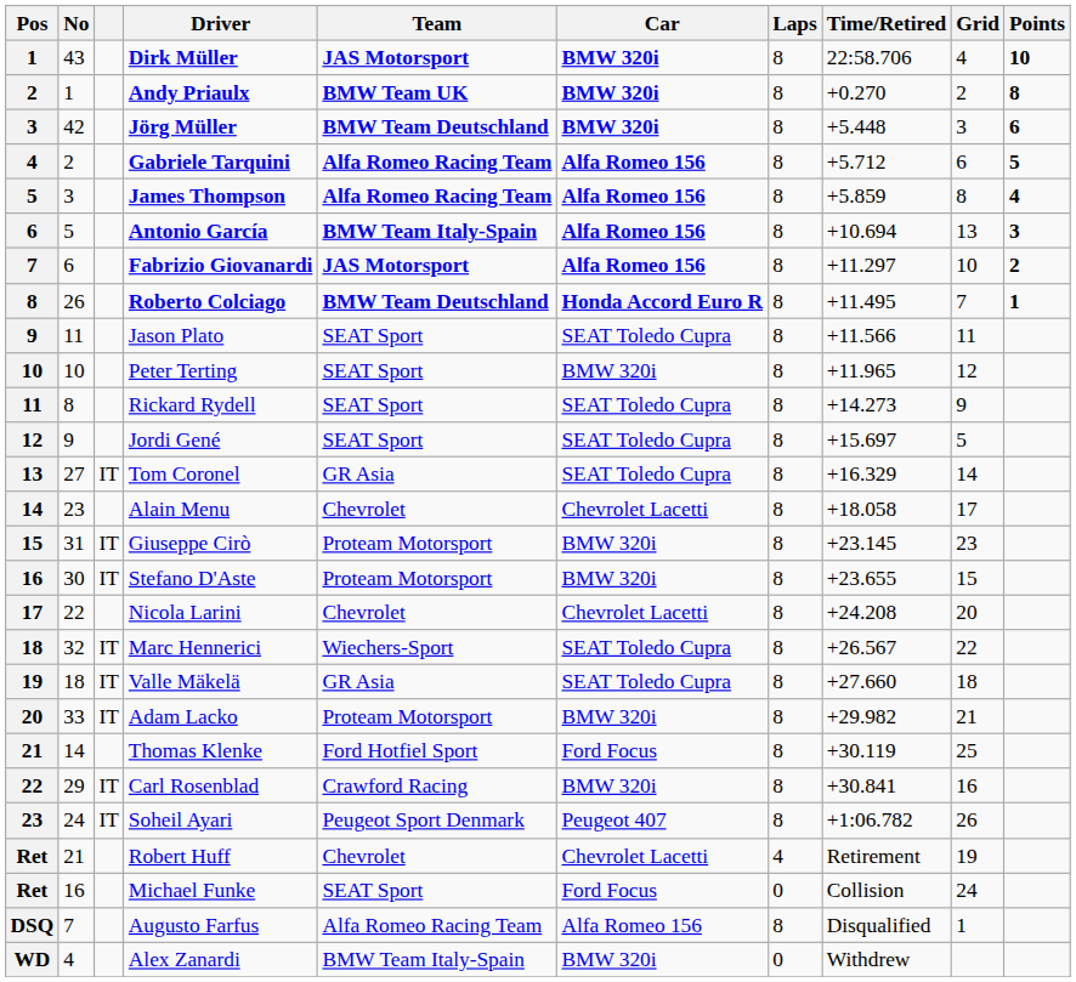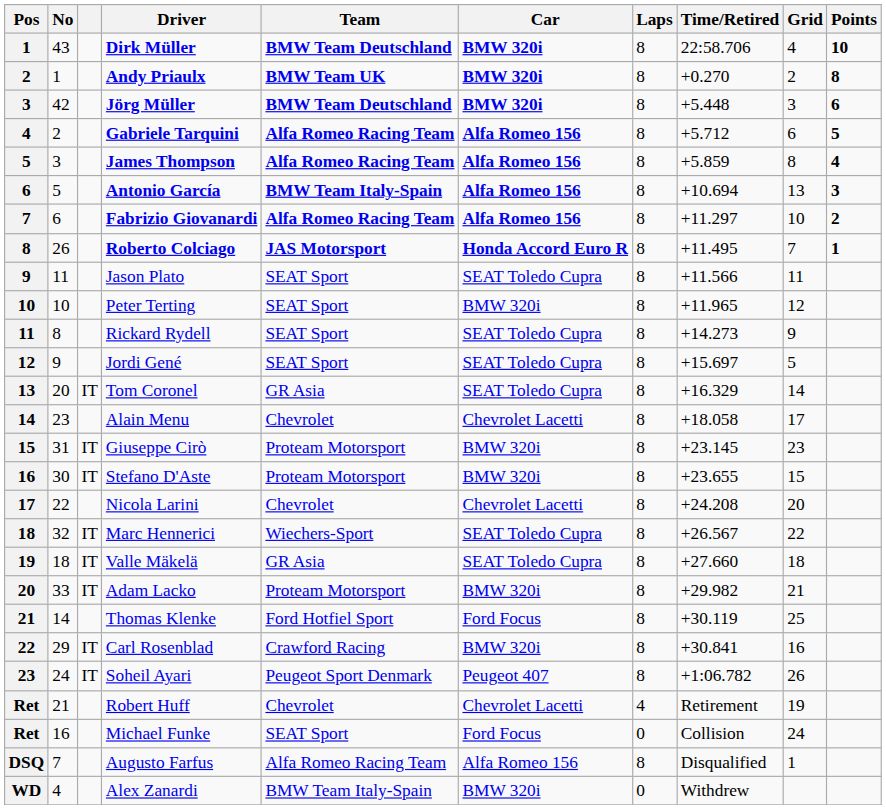 <table class="wikitable" style="font-size: 95%">
 <tr>
 <th>Pos</th>
 <th>No</th>
 <th></th>
 <th>Driver</th>
 <th>Team</th>
 <th>Car</th>
 <th>Laps</th>
 <th>Time/Retired</th>
 <th>Grid</th>
 <th>Points</th>
 </tr>
 <tr>
 <th>1</th>
 <td>43</td>
 <td></td>
 <td> <strong><a href='#'>Dirk Müller</a></strong></td>
-<td><strong><a href='#'>JAS Motorsport</a></strong></td>
+<td><strong><a href='#'>BMW Team Deutschland</a></strong></td>
 <td><strong><a href='#'>BMW 320i</a></strong></td>
 <td>8</td>
 <td>22:58.706</td>
 <td>4</td>
 <td><strong>10</strong></td>
 </tr>
 <tr>
 <th>2</th>
 <td>1</td>
 <td></td>
 <td> <strong><a href='#'>Andy Priaulx</a></strong></td>
 <td><strong><a href='#'>BMW Team UK</a></strong></td>
 <td><strong><a href='#'>BMW 320i</a></strong></td>
 <td>8</td>
 <td>+0.270</td>
 <td>2</td>
 <td><strong>8</strong></td>
 </tr>
 <tr>
 <th>3</th>
 <td>42</td>
 <td></td>
 <td> <strong><a href='#'>Jörg Müller</a></strong></td>
 <td><strong><a href='#'>BMW Team Deutschland</a></strong></td>
 <td><strong><a href='#'>BMW 320i</a></strong></td>
 <td>8</td>
 <td>+5.448</td>
 <td>3</td>
 <td><strong>6</strong></td>
 </tr>
 <tr>
 <th>4</th>
 <td>2</td>
 <td></td>
 <td> <strong><a href='#'>Gabriele Tarquini</a></strong></td>
 <td><strong><a href='#'>Alfa Romeo Racing Team</a></strong></td>
 <td><strong><a href='#'>Alfa Romeo 156</a></strong></td>
 <td>8</td>
 <td>+5.712</td>
 <td>6</td>
 <td><strong>5</strong></td>
 </tr>
 <tr>
 <th>5</th>
 <td>3</td>
 <td></td>
 <td> <strong><a href='#'>James Thompson</a></strong></td>
 <td><strong><a href='#'>Alfa Romeo Racing Team</a></strong></td>
 <td><strong><a href='#'>Alfa Romeo 156</a></strong></td>
 <td>8</td>
 <td>+5.859</td>
 <td>8</td>
 <td><strong>4</strong></td>
 </tr>
 <tr>
 <th>6</th>
 <td>5</td>
 <td></td>
 <td> <strong><a href='#'>Antonio García</a></strong></td>
 <td><strong><a href='#'>BMW Team Italy-Spain</a></strong></td>
 <td><strong><a href='#'>Alfa Romeo 156</a></strong></td>
 <td>8</td>
 <td>+10.694</td>
 <td>13</td>
 <td><strong>3</strong></td>
 </tr>
 <tr>
 <th>7</th>
 <td>6</td>
 <td></td>
 <td> <strong><a href='#'>Fabrizio Giovanardi</a></strong></td>
-<td><strong><a href='#'>JAS Motorsport</a></strong></td>
+<td><strong><a href='#'>Alfa Romeo Racing Team</a></strong></td>
 <td><strong><a href='#'>Alfa Romeo 156</a></strong></td>
 <td>8</td>
 <td>+11.297</td>
 <td>10</td>
 <td><strong>2</strong></td>
 </tr>
 <tr>
 <th>8</th>
 <td>26</td>
 <td></td>
 <td> <strong><a href='#'>Roberto Colciago</a></strong></td>
-<td><strong><a href='#'>BMW Team Deutschland</a></strong></td>
+<td><strong><a href='#'>JAS Motorsport</a></strong></td>
 <td><strong><a href='#'>Honda Accord Euro R</a></strong></td>
 <td>8</td>
 <td>+11.495</td>
 <td>7</td>
 <td><strong>1</strong></td>
 </tr>
 <tr>
 <th>9</th>
 <td>11</td>
 <td></td>
 <td> <a href='#'>Jason Plato</a></td>
 <td><a href='#'>SEAT Sport</a></td>
 <td><a href='#'>SEAT Toledo Cupra</a></td>
 <td>8</td>
 <td>+11.566</td>
 <td>11</td>
 <td></td>
 </tr>
 <tr>
 <th>10</th>
 <td>10</td>
 <td></td>
 <td> <a href='#'>Peter Terting</a></td>
 <td><a href='#'>SEAT Sport</a></td>
 <td><a href='#'>BMW 320i</a></td>
 <td>8</td>
 <td>+11.965</td>
 <td>12</td>
 <td></td>
 </tr>
 <tr>
 <th>11</th>
 <td>8</td>
 <td></td>
 <td> <a href='#'>Rickard Rydell</a></td>
 <td><a href='#'>SEAT Sport</a></td>
 <td><a href='#'>SEAT Toledo Cupra</a></td>
 <td>8</td>
 <td>+14.273</td>
 <td>9</td>
 <td></td>
 </tr>
 <tr>
 <th>12</th>
 <td>9</td>
 <td></td>
 <td> <a href='#'>Jordi Gené</a></td>
 <td><a href='#'>SEAT Sport</a></td>
 <td><a href='#'>SEAT Toledo Cupra</a></td>
 <td>8</td>
 <td>+15.697</td>
 <td>5</td>
 <td></td>
 </tr>
 <tr>
 <th>13</th>
-<td>27</td>
+<td>20</td>
 <td>IT</td>
 <td> <a href='#'>Tom Coronel</a></td>
 <td><a href='#'>GR Asia</a></td>
 <td><a href='#'>SEAT Toledo Cupra</a></td>
 <td>8</td>
 <td>+16.329</td>
 <td>14</td>
 <td></td>
 </tr>
 <tr>
 <th>14</th>
 <td>23</td>
 <td></td>
 <td> <a href='#'>Alain Menu</a></td>
 <td><a href='#'>Chevrolet</a></td>
 <td><a href='#'>Chevrolet Lacetti</a></td>
 <td>8</td>
 <td>+18.058</td>
 <td>17</td>
 <td></td>
 </tr>
 <tr>
 <th>15</th>
 <td>31</td>
 <td>IT</td>
 <td>  <a href='#'>Giuseppe Cirò</a></td>
 <td><a href='#'>Proteam Motorsport</a></td>
 <td><a href='#'>BMW 320i</a></td>
 <td>8</td>
 <td>+23.145</td>
 <td>23</td>
 <td></td>
 </tr>
 <tr>
 <th>16</th>
 <td>30</td>
 <td>IT</td>
 <td> <a href='#'>Stefano D'Aste</a></td>
 <td><a href='#'>Proteam Motorsport</a></td>
 <td><a href='#'>BMW 320i</a></td>
 <td>8</td>
 <td>+23.655</td>
 <td>15</td>
 <td></td>
 </tr>
 <tr>
 <th>17</th>
 <td>22</td>
 <td></td>
 <td> <a href='#'>Nicola Larini</a></td>
 <td><a href='#'>Chevrolet</a></td>
 <td><a href='#'>Chevrolet Lacetti</a></td>
 <td>8</td>
 <td>+24.208</td>
 <td>20</td>
 <td></td>
 </tr>
 <tr>
 <th>18</th>
 <td>32</td>
 <td>IT</td>
 <td> <a href='#'>Marc Hennerici</a></td>
 <td><a href='#'>Wiechers-Sport</a></td>
 <td><a href='#'>SEAT Toledo Cupra</a></td>
 <td>8</td>
 <td>+26.567</td>
 <td>22</td>
 <td></td>
 </tr>
 <tr>
 <th>19</th>
 <td>18</td>
 <td>IT</td>
 <td> <a href='#'>Valle Mäkelä</a></td>
 <td><a href='#'>GR Asia</a></td>
 <td><a href='#'>SEAT Toledo Cupra</a></td>
 <td>8</td>
 <td>+27.660</td>
 <td>18</td>
 <td></td>
 </tr>
 <tr>
 <th>20</th>
 <td>33</td>
 <td>IT</td>
 <td> <a href='#'>Adam Lacko</a></td>
 <td><a href='#'>Proteam Motorsport</a></td>
 <td><a href='#'>BMW 320i</a></td>
 <td>8</td>
 <td>+29.982</td>
 <td>21</td>
 <td></td>
 </tr>
 <tr>
 <th>21</th>
 <td>14</td>
 <td></td>
 <td> <a href='#'>Thomas Klenke</a></td>
 <td><a href='#'>Ford Hotfiel Sport</a></td>
 <td><a href='#'>Ford Focus</a></td>
 <td>8</td>
 <td>+30.119</td>
 <td>25</td>
 <td></td>
 </tr>
 <tr>
 <th>22</th>
 <td>29</td>
 <td>IT</td>
 <td> <a href='#'>Carl Rosenblad</a></td>
 <td><a href='#'>Crawford Racing</a></td>
 <td><a href='#'>BMW 320i</a></td>
 <td>8</td>
 <td>+30.841</td>
 <td>16</td>
 <td></td>
 </tr>
 <tr>
 <th>23</th>
 <td>24</td>
 <td>IT</td>
 <td> <a href='#'>Soheil Ayari</a></td>
 <td><a href='#'>Peugeot Sport Denmark</a></td>
 <td><a href='#'>Peugeot 407</a></td>
 <td>8</td>
 <td>+1:06.782</td>
 <td>26</td>
 <td></td>
 </tr>
 <tr>
 <th>Ret</th>
 <td>21</td>
 <td></td>
 <td> <a href='#'>Robert Huff</a></td>
 <td><a href='#'>Chevrolet</a></td>
 <td><a href='#'>Chevrolet Lacetti</a></td>
 <td>4</td>
 <td>Retirement</td>
 <td>19</td>
 <td></td>
 </tr>
 <tr>
 <th>Ret</th>
 <td>16</td>
 <td></td>
 <td> <a href='#'>Michael Funke</a></td>
 <td><a href='#'>SEAT Sport</a></td>
 <td><a href='#'>Ford Focus</a></td>
 <td>0</td>
 <td>Collision</td>
 <td>24</td>
 <td></td>
 </tr>
 <tr>
 <th>DSQ</th>
 <td>7</td>
 <td></td>
 <td> <a href='#'>Augusto Farfus</a></td>
 <td><a href='#'>Alfa Romeo Racing Team</a></td>
 <td><a href='#'>Alfa Romeo 156</a></td>
 <td>8</td>
 <td>Disqualified</td>
 <td>1</td>
 <td></td>
 </tr>
 <tr>
 <th>WD</th>
 <td>4</td>
 <td></td>
 <td> <a href='#'>Alex Zanardi</a></td>
 <td><a href='#'>BMW Team Italy-Spain</a></td>
 <td><a href='#'>BMW 320i</a></td>
 <td>0</td>
 <td>Withdrew</td>
 <td></td>
 <td></td>
 </tr>
 </table>
